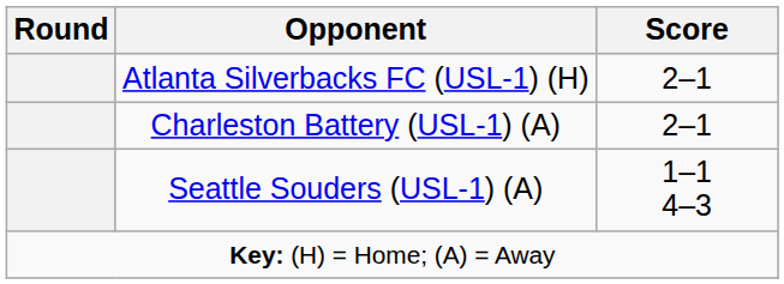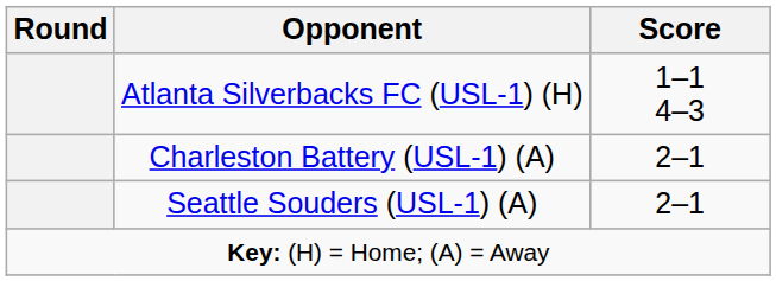 <table class="wikitable plainrowheaders" style="text-align:center; float:right; margin-left:1em">
 <tr>
 <th scope="col" style="width:25px">Round</th>
 <th scope="col">Opponent</th>
 <th scope="col" style="width:90px">Score</th>
 </tr>
 <tr>
 <th scope=row style="text-align:center"></th>
 <td><a href='#'>Atlanta Silverbacks FC</a> (<a href='#'>USL-1</a>) (H)</td>
-<td>2–1</td>
+<td>1–1 <br>4–3 </td>
 </tr>
 <tr>
 <th scope=row style="text-align:center"></th>
 <td><a href='#'>Charleston Battery</a> (<a href='#'>USL-1</a>) (A)</td>
 <td>2–1</td>
 </tr>
 <tr>
 <th scope=row style="text-align:center"></th>
 <td><a href='#'>Seattle Souders</a> (<a href='#'>USL-1</a>) (A)</td>
-<td>1–1 <br>4–3 </td>
+<td>2–1</td>
 </tr>
 <tr>
 <td colspan="3"><small><strong>Key:</strong> (H) = Home; (A) = Away</small></td>
 </tr>
 </table>
